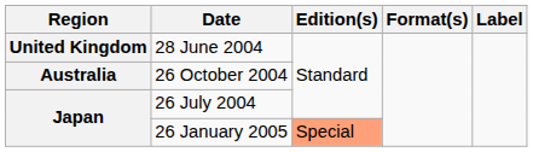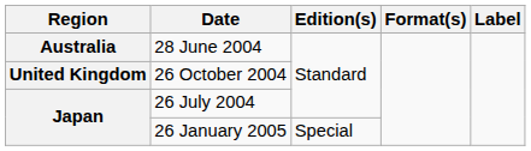 <table class="wikitable plainrowheaders">
 <tr>
 <th scope="col">Region</th>
 <th scope="col">Date</th>
 <th scope="col">Edition(s)</th>
 <th scope="col">Format(s)</th>
 <th scope="col">Label</th>
 </tr>
 <tr>
-<th scope="row">United Kingdom</th>
+<th scope="row">Australia</th>
 <td>28 June 2004</td>
 <td rowspan="3">Standard</td>
 <td rowspan="4"></td>
 <td rowspan="4"></td>
 </tr>
 <tr>
-<th scope="row">Australia</th>
+<th scope="row">United Kingdom</th>
 <td>26 October 2004</td>
 </tr>
 <tr>
 <th scope="row" rowspan="2">Japan</th>
 <td>26 July 2004</td>
 </tr>
 <tr>
 <td>26 January 2005</td>
-<td style="background: lightsalmon;">Special</td>
+<td>Special</td>
 </tr>
 </table>
